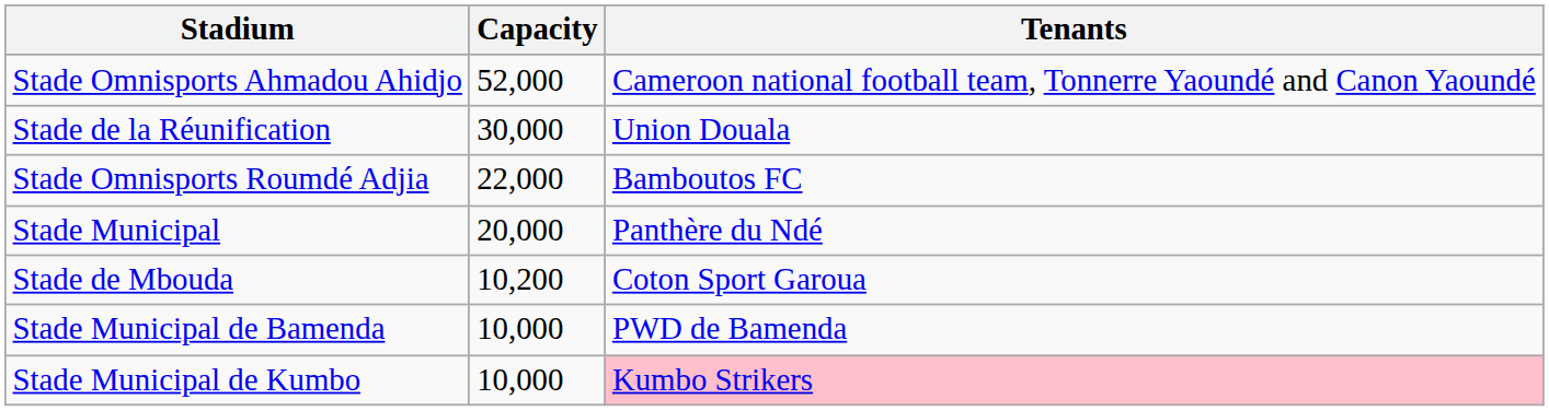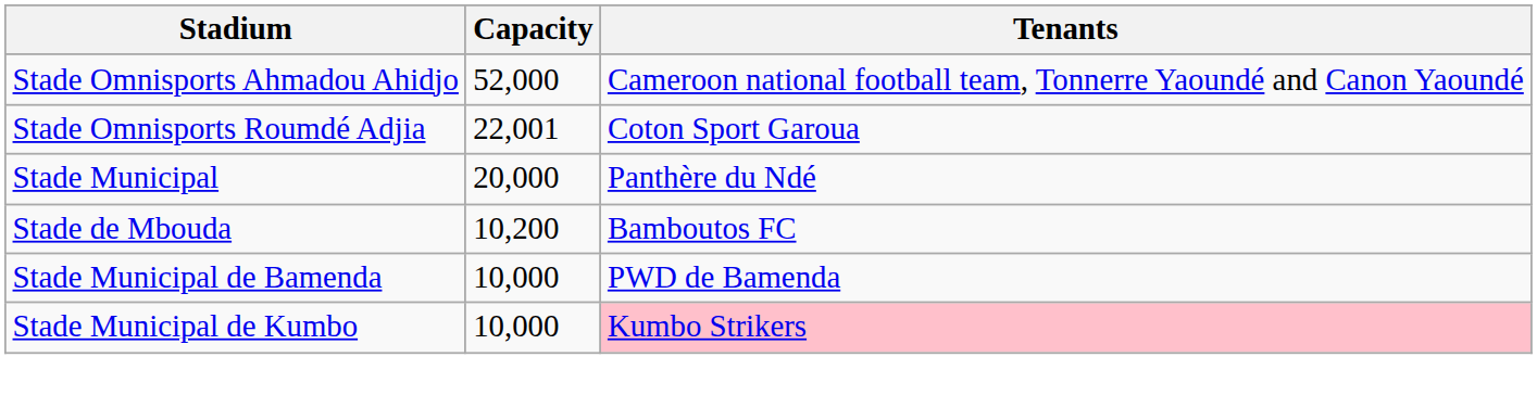 <table class="wikitable sortable">
 <tr>
 <th>Stadium</th>
 <th>Capacity</th>
 <th>Tenants</th>
 </tr>
 <tr>
 <td><a href='#'>Stade Omnisports Ahmadou Ahidjo</a></td>
 <td>52,000</td>
 <td><a href='#'>Cameroon national football team</a>, <a href='#'>Tonnerre Yaoundé</a> and <a href='#'>Canon Yaoundé</a></td>
 </tr>
 <tr>
-<td><a href='#'>Stade de la Réunification</a></td>
-<td>30,000</td>
-<td><a href='#'>Union Douala</a></td>
-</tr>
-<tr>
 <td><a href='#'>Stade Omnisports Roumdé Adjia</a></td>
-<td>22,000</td>
-<td><a href='#'>Bamboutos FC</a></td>
+<td>22,001</td>
+<td><a href='#'>Coton Sport Garoua</a></td>
 </tr>
 <tr>
 <td><a href='#'>Stade Municipal</a></td>
 <td>20,000</td>
 <td><a href='#'>Panthère du Ndé</a></td>
 </tr>
 <tr>
 <td><a href='#'>Stade de Mbouda</a></td>
 <td>10,200</td>
-<td><a href='#'>Coton Sport Garoua</a></td>
+<td><a href='#'>Bamboutos FC</a></td>
 </tr>
 <tr>
 <td><a href='#'>Stade Municipal de Bamenda</a></td>
 <td>10,000</td>
 <td><a href='#'>PWD de Bamenda</a></td>
 </tr>
 <tr>
 <td><a href='#'>Stade Municipal de Kumbo</a></td>
 <td>10,000</td>
 <td style="background: pink;"><a href='#'>Kumbo Strikers</a></td>
 </tr>
 </table>
